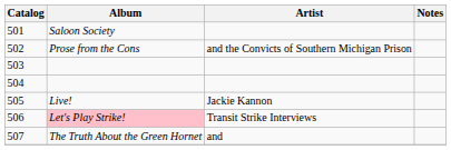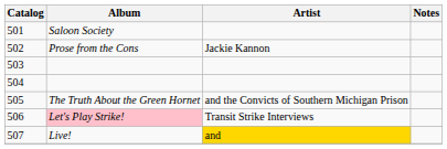 <table class="wikitable sortable">
 <tr>
 <th>Catalog</th>
 <th>Album</th>
 <th>Artist</th>
 <th>Notes</th>
 </tr>
 <tr>
 <td>501</td>
 <td><em>Saloon Society</em></td>
 <td></td>
 <td></td>
 </tr>
 <tr>
 <td>502</td>
 <td><em>Prose from the Cons</em></td>
-<td> and the Convicts of Southern Michigan Prison</td>
+<td>Jackie Kannon</td>
 <td></td>
 </tr>
 <tr>
 <td>503</td>
 <td></td>
 <td></td>
 <td></td>
 </tr>
 <tr>
 <td>504</td>
 <td></td>
 <td></td>
 <td></td>
 </tr>
 <tr>
 <td>505</td>
-<td><em>Live!</em></td>
-<td>Jackie Kannon</td>
+<td><em>The Truth About the Green Hornet</em></td>
+<td> and the Convicts of Southern Michigan Prison</td>
 <td></td>
 </tr>
 <tr>
 <td>506</td>
 <td style="background: pink;"><em>Let's Play Strike!</em></td>
 <td>Transit Strike Interviews</td>
 <td></td>
 </tr>
 <tr>
 <td>507</td>
-<td><em>The Truth About the Green Hornet</em></td>
-<td> and </td>
+<td><em>Live!</em></td>
+<td style="background: gold;"> and </td>
 <td></td>
 </tr>
 <tr>
 </tr>
 </table>
